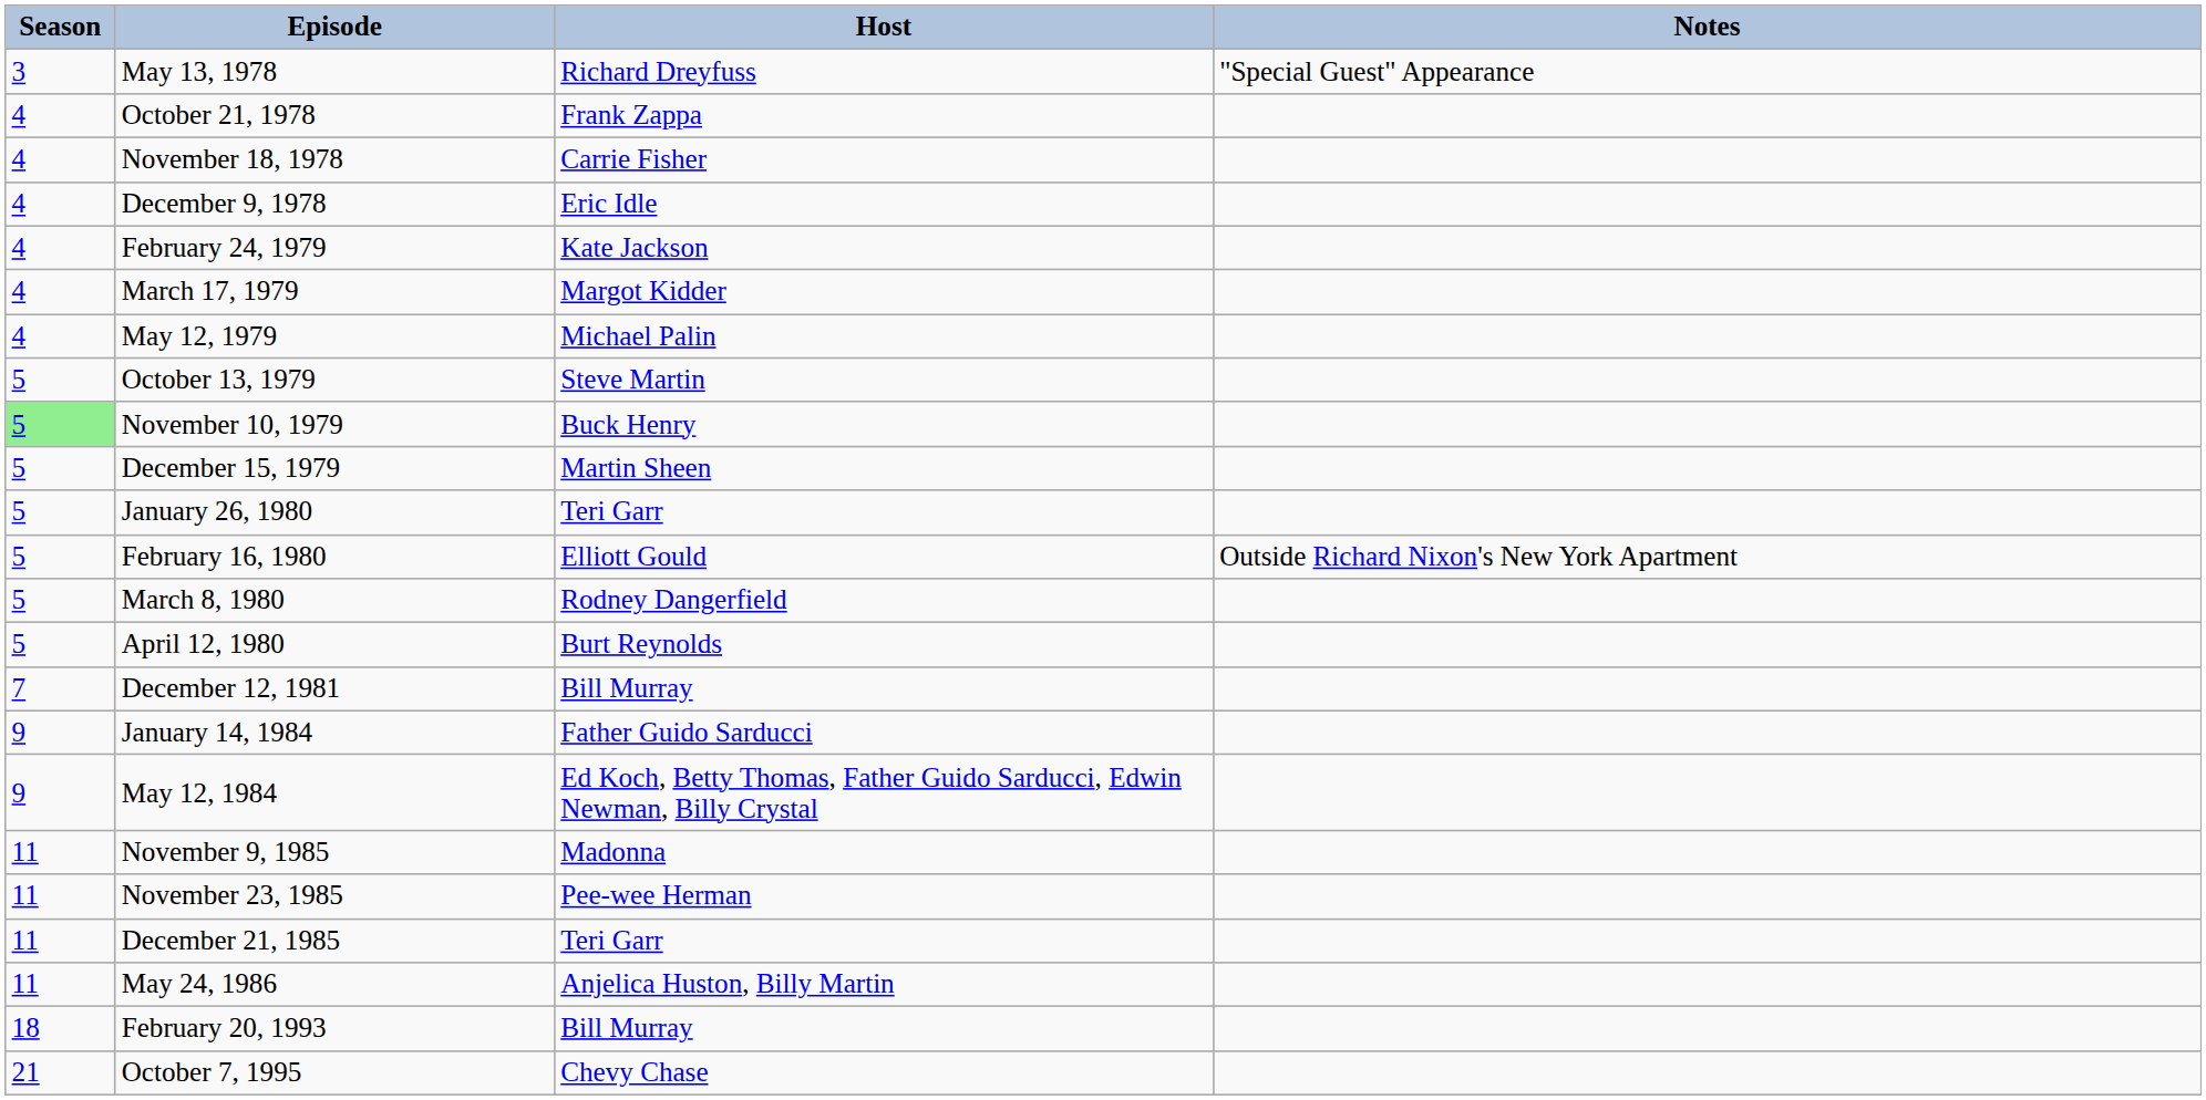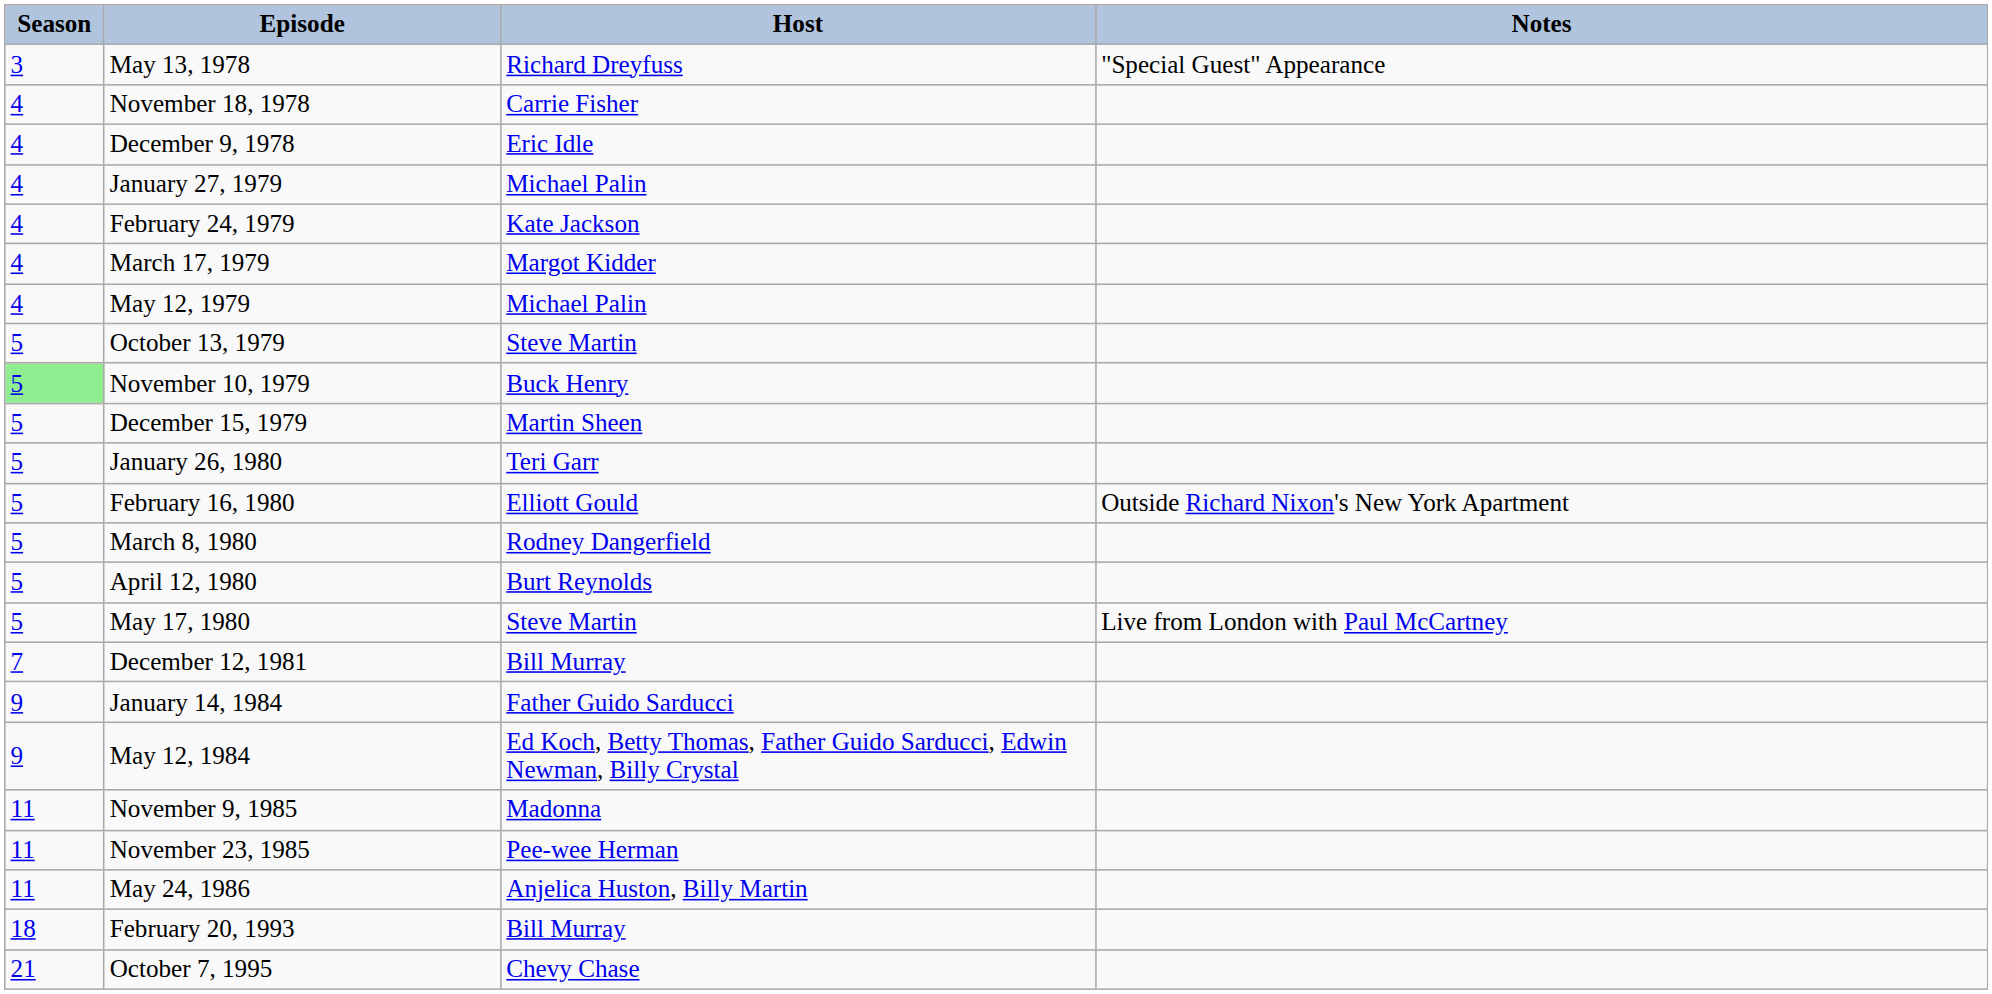 <table class="wikitable" style="width:100%;">
 <tr>
 <th style="background:#B0C4DE;" width="5%">Season</th>
 <th style="background:#B0C4DE;" width="20%">Episode</th>
 <th style="background:#B0C4DE;" width="30%">Host</th>
 <th style="background:#B0C4DE;" width="45%">Notes</th>
 </tr>
 <tr>
 <td><a href='#'>3</a></td>
 <td>May 13, 1978</td>
 <td><a href='#'>Richard Dreyfuss</a></td>
 <td>"Special Guest" Appearance</td>
 </tr>
 <tr>
 <td><a href='#'>4</a></td>
-<td>October 21, 1978</td>
-<td><a href='#'>Frank Zappa</a></td>
-<td></td>
-</tr>
-<tr>
-<td><a href='#'>4</a></td>
 <td>November 18, 1978</td>
 <td><a href='#'>Carrie Fisher</a></td>
 <td></td>
 </tr>
 <tr>
 <td><a href='#'>4</a></td>
 <td>December 9, 1978</td>
 <td><a href='#'>Eric Idle</a></td>
+<td></td>
+</tr>
+<tr>
+<td><a href='#'>4</a></td>
+<td>January 27, 1979</td>
+<td><a href='#'>Michael Palin</a></td>
 <td></td>
 </tr>
 <tr>
 <td><a href='#'>4</a></td>
 <td>February 24, 1979</td>
 <td><a href='#'>Kate Jackson</a></td>
 <td></td>
 </tr>
 <tr>
 <td><a href='#'>4</a></td>
 <td>March 17, 1979</td>
 <td><a href='#'>Margot Kidder</a></td>
 <td></td>
 </tr>
 <tr>
 <td><a href='#'>4</a></td>
 <td>May 12, 1979</td>
 <td><a href='#'>Michael Palin</a></td>
 <td></td>
 </tr>
 <tr>
 <td><a href='#'>5</a></td>
 <td>October 13, 1979</td>
 <td><a href='#'>Steve Martin</a></td>
 <td></td>
 </tr>
 <tr>
 <td style="background: lightgreen;"><a href='#'>5</a></td>
 <td>November 10, 1979</td>
 <td><a href='#'>Buck Henry</a></td>
 <td></td>
 </tr>
 <tr>
 <td><a href='#'>5</a></td>
 <td>December 15, 1979</td>
 <td><a href='#'>Martin Sheen</a></td>
 <td></td>
 </tr>
 <tr>
 <td><a href='#'>5</a></td>
 <td>January 26, 1980</td>
 <td><a href='#'>Teri Garr</a></td>
 <td></td>
 </tr>
 <tr>
 <td><a href='#'>5</a></td>
 <td>February 16, 1980</td>
 <td><a href='#'>Elliott Gould</a></td>
 <td>Outside <a href='#'>Richard Nixon</a>'s New York Apartment</td>
 </tr>
 <tr>
 <td><a href='#'>5</a></td>
 <td>March 8, 1980</td>
 <td><a href='#'>Rodney Dangerfield</a></td>
 <td></td>
 </tr>
 <tr>
 <td><a href='#'>5</a></td>
 <td>April 12, 1980</td>
 <td><a href='#'>Burt Reynolds</a></td>
 <td></td>
 </tr>
 <tr>
+<td><a href='#'>5</a></td>
+<td>May 17, 1980</td>
+<td><a href='#'>Steve Martin</a></td>
+<td>Live from London with <a href='#'>Paul McCartney</a></td>
+</tr>
+<tr>
 <td><a href='#'>7</a></td>
 <td>December 12, 1981</td>
 <td><a href='#'>Bill Murray</a></td>
 <td></td>
 </tr>
 <tr>
 <td><a href='#'>9</a></td>
 <td>January 14, 1984</td>
 <td><a href='#'>Father Guido Sarducci</a></td>
 <td></td>
 </tr>
 <tr>
 <td><a href='#'>9</a></td>
 <td>May 12, 1984</td>
 <td><a href='#'>Ed Koch</a>, <a href='#'>Betty Thomas</a>, <a href='#'>Father Guido Sarducci</a>, <a href='#'>Edwin Newman</a>, <a href='#'>Billy Crystal</a></td>
 <td></td>
 </tr>
 <tr>
 <td><a href='#'>11</a></td>
 <td>November 9, 1985</td>
 <td><a href='#'>Madonna</a></td>
 <td></td>
 </tr>
 <tr>
 <td><a href='#'>11</a></td>
 <td>November 23, 1985</td>
 <td><a href='#'>Pee-wee Herman</a></td>
 <td></td>
 </tr>
 <tr>
 <td><a href='#'>11</a></td>
-<td>December 21, 1985</td>
-<td><a href='#'>Teri Garr</a></td>
-<td></td>
-</tr>
-<tr>
-<td><a href='#'>11</a></td>
 <td>May 24, 1986</td>
 <td><a href='#'>Anjelica Huston</a>, <a href='#'>Billy Martin</a></td>
 <td></td>
 </tr>
 <tr>
 <td><a href='#'>18</a></td>
 <td>February 20, 1993</td>
 <td><a href='#'>Bill Murray</a></td>
 <td></td>
 </tr>
 <tr>
 <td><a href='#'>21</a></td>
 <td>October 7, 1995</td>
 <td><a href='#'>Chevy Chase</a></td>
 <td></td>
 </tr>
 </table>
